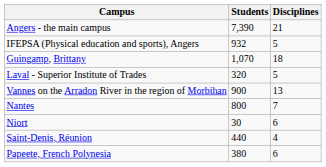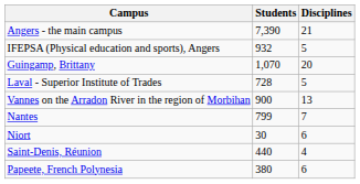 <table class="wikitable">
 <tr>
 <th>Campus</th>
 <th>Students</th>
 <th>Disciplines</th>
 </tr>
 <tr>
 <td><a href='#'>Angers</a> - the main campus</td>
 <td>7,390</td>
 <td>21</td>
 </tr>
 <tr>
 <td>IFEPSA (Physical education and sports), Angers</td>
 <td>932</td>
 <td>5</td>
 </tr>
 <tr>
 <td><a href='#'>Guingamp</a>, <a href='#'>Brittany</a></td>
 <td>1,070</td>
-<td>18</td>
+<td>20</td>
 </tr>
 <tr>
 <td><a href='#'>Laval</a> - Superior Institute of Trades</td>
-<td>320</td>
+<td>728</td>
 <td>5</td>
 </tr>
 <tr>
 <td><a href='#'>Vannes</a> on the <a href='#'>Arradon</a> River in the region of <a href='#'>Morbihan</a></td>
 <td>900</td>
 <td>13</td>
 </tr>
 <tr>
 <td><a href='#'>Nantes</a></td>
-<td>800</td>
+<td>799</td>
 <td>7</td>
 </tr>
 <tr>
 <td><a href='#'>Niort</a></td>
 <td>30</td>
 <td>6</td>
 </tr>
 <tr>
 <td><a href='#'>Saint-Denis, Réunion</a></td>
 <td>440</td>
 <td>4</td>
 </tr>
 <tr>
 <td><a href='#'>Papeete, French Polynesia</a></td>
 <td>380</td>
 <td>6</td>
 </tr>
 </table>
